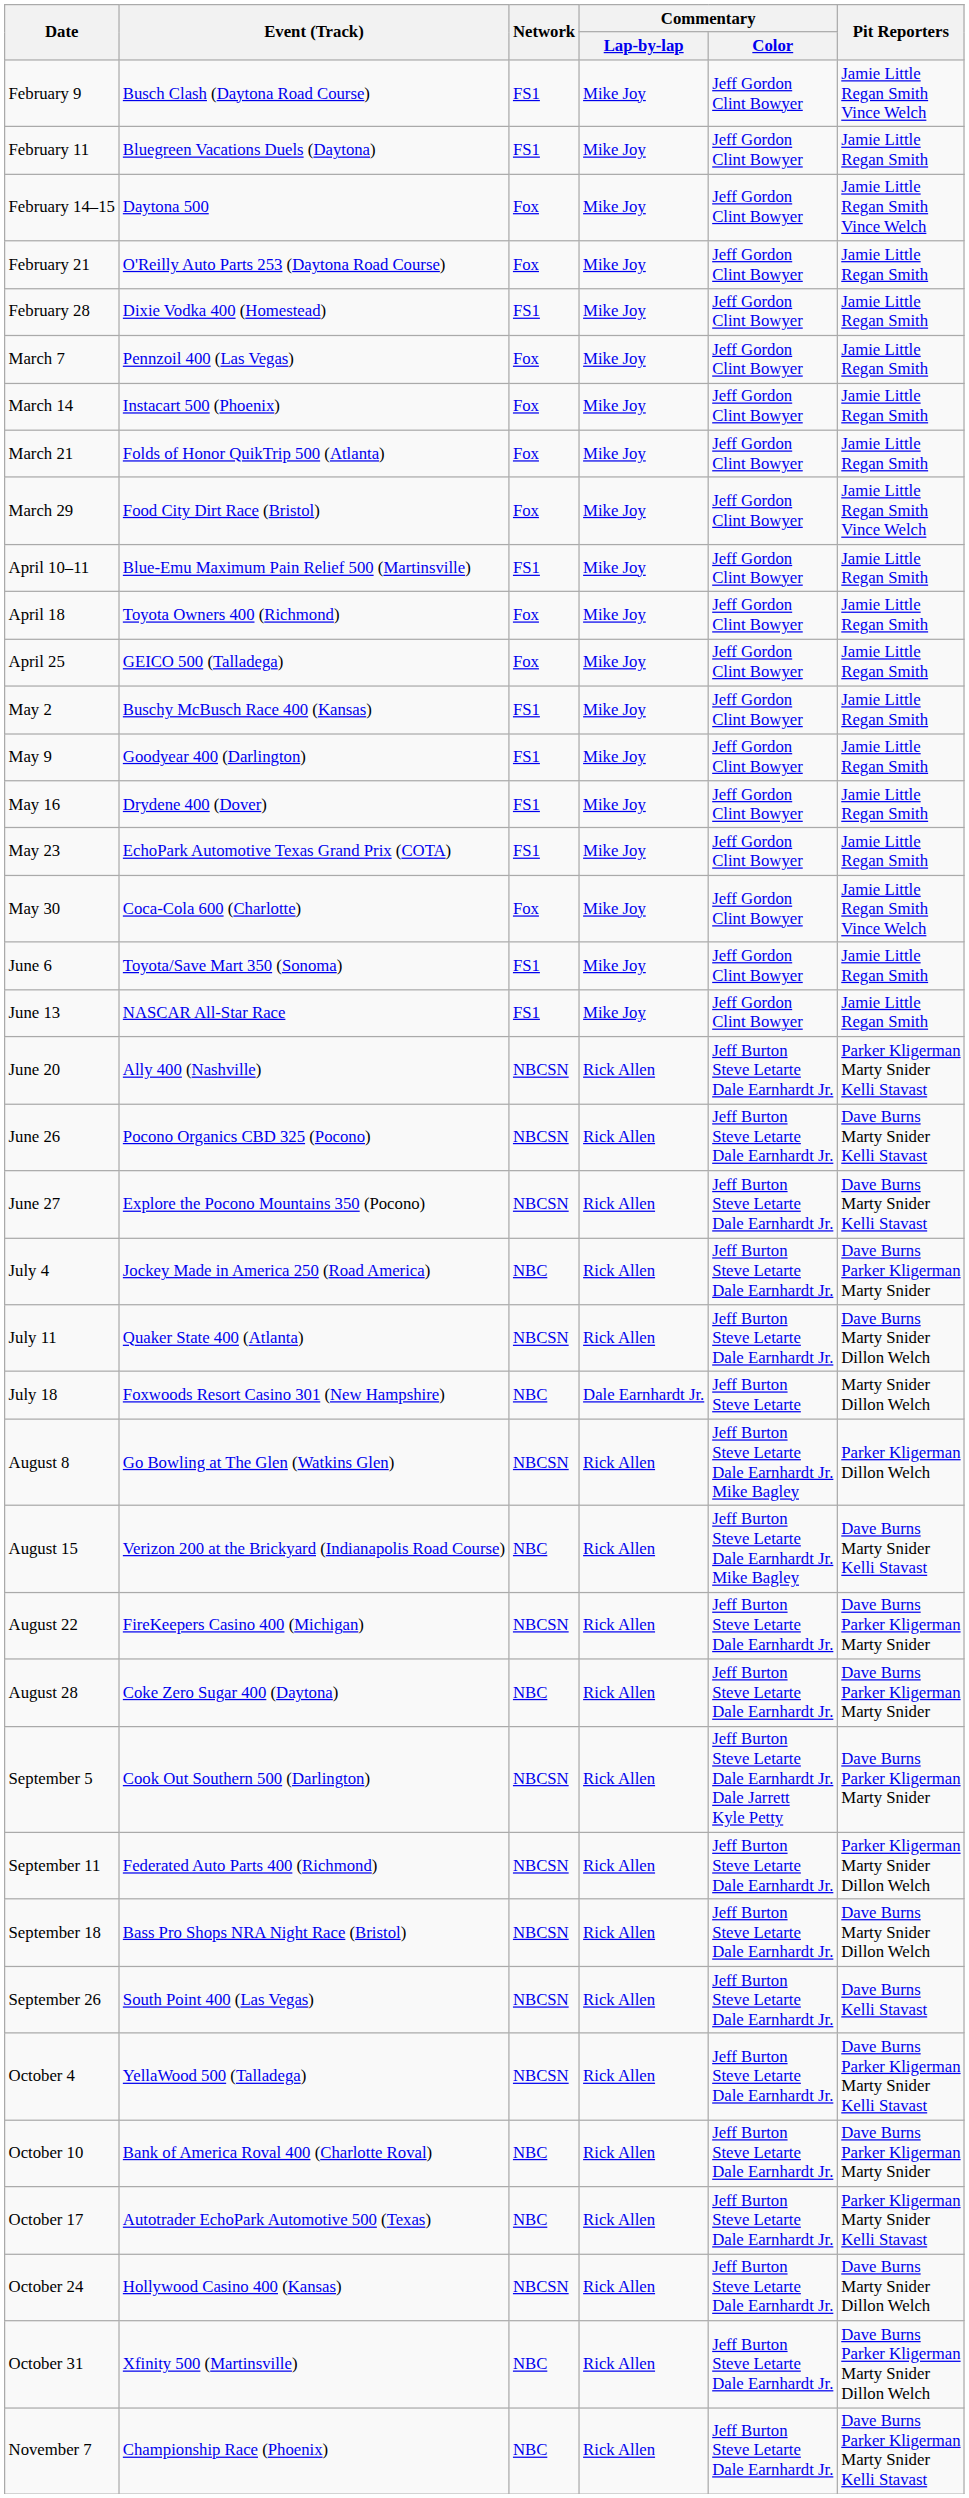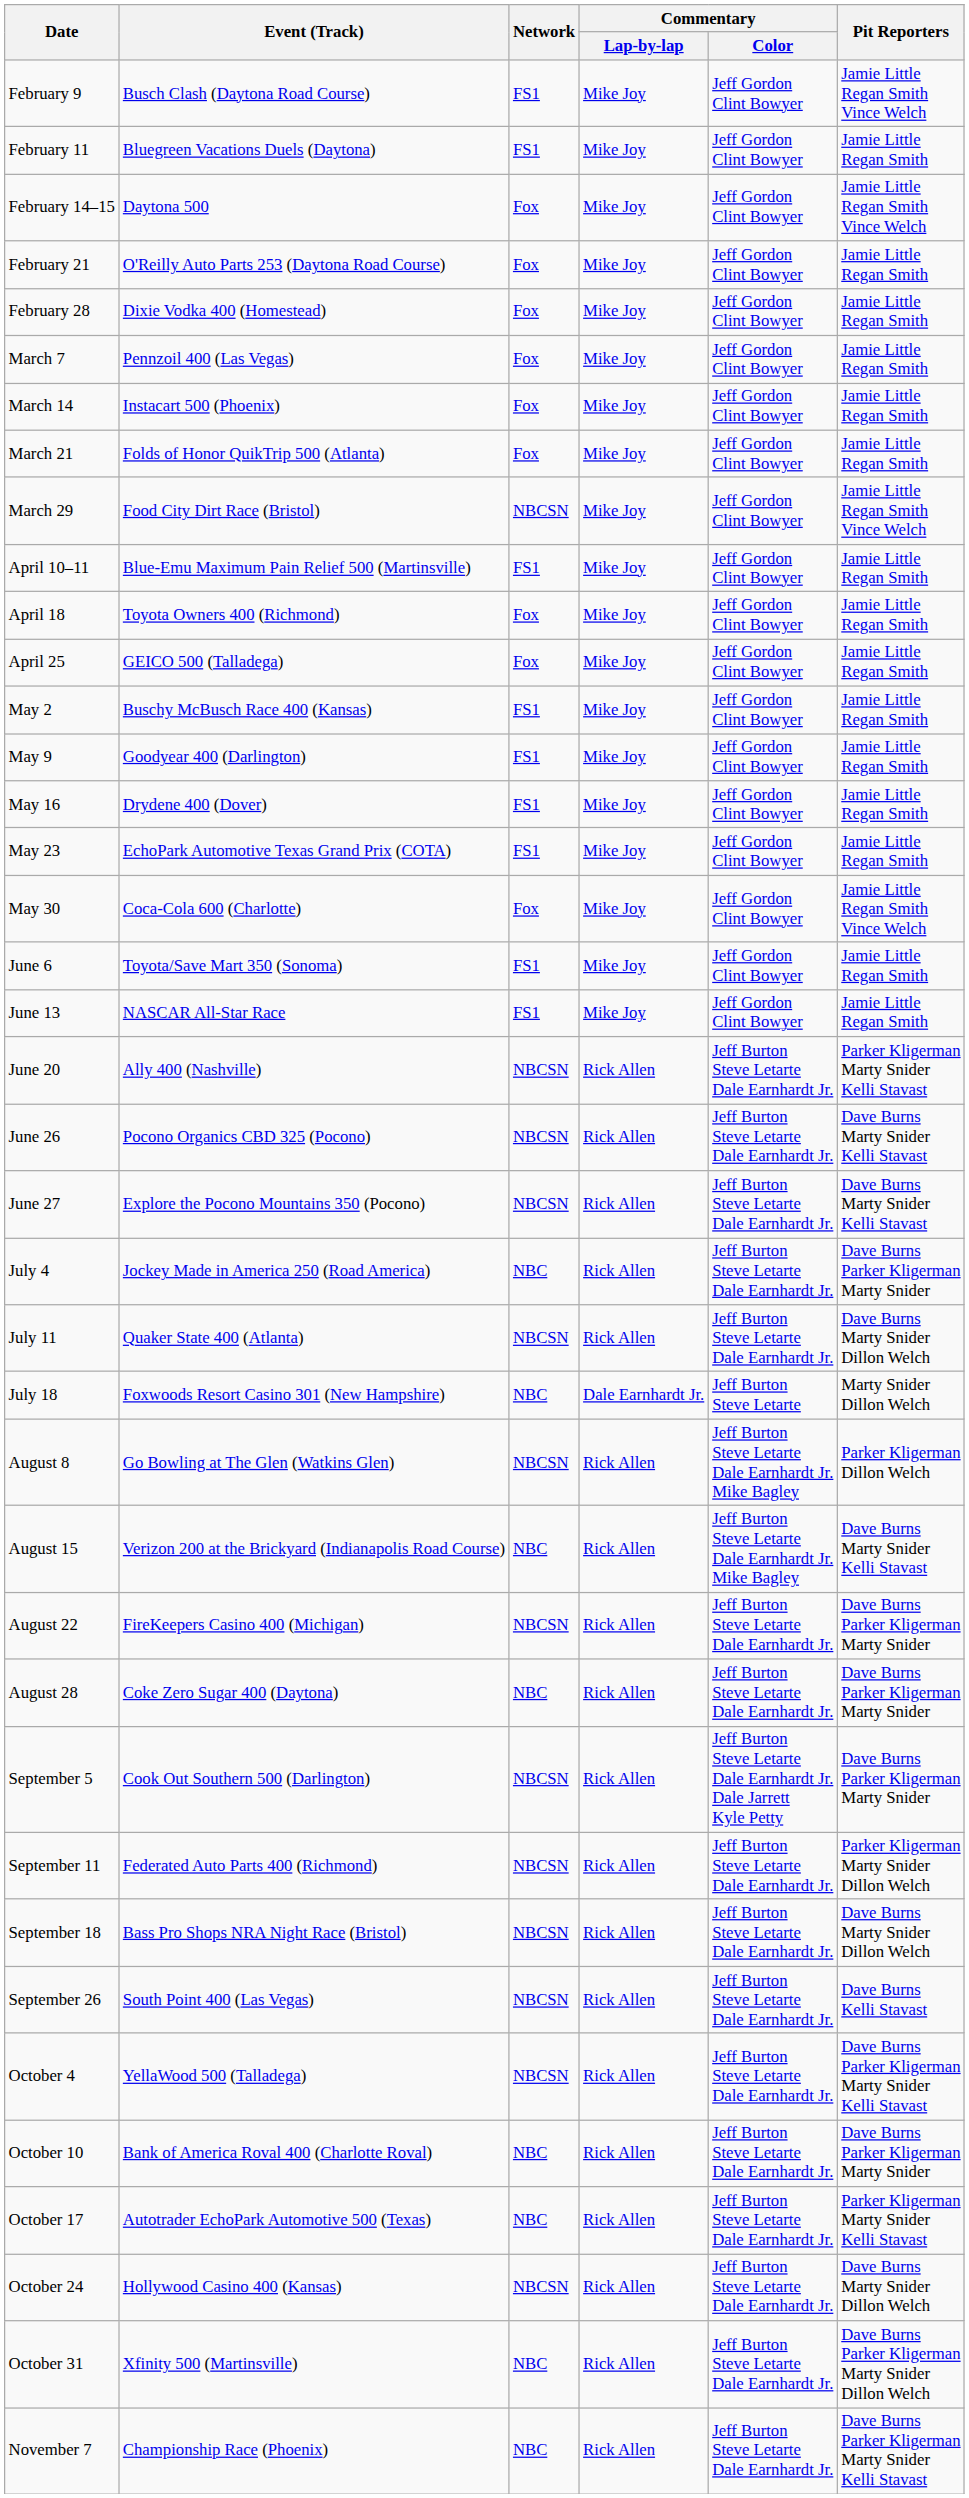 <table class="wikitable" style="font-size: 85%;">
 <tr>
 <th rowspan=2>Date</th>
 <th rowspan=2>Event (Track)</th>
 <th rowspan=2>Network</th>
 <th colspan=2>Commentary</th>
 <th rowspan=2>Pit Reporters</th>
 </tr>
 <tr>
 <th><a href='#'>Lap-by-lap</a></th>
 <th><a href='#'>Color</a></th>
 </tr>
 <tr>
 <td>February 9</td>
 <td><a href='#'>Busch Clash</a> (<a href='#'>Daytona Road Course</a>)</td>
 <td><a href='#'>FS1</a></td>
 <td><a href='#'>Mike Joy</a></td>
 <td><a href='#'>Jeff Gordon</a><br><a href='#'>Clint Bowyer</a></td>
 <td><a href='#'>Jamie Little</a><br><a href='#'>Regan Smith</a><br><a href='#'>Vince Welch</a></td>
 </tr>
 <tr>
 <td>February 11</td>
 <td><a href='#'>Bluegreen Vacations Duels</a> (<a href='#'>Daytona</a>)</td>
 <td><a href='#'>FS1</a></td>
 <td><a href='#'>Mike Joy</a></td>
 <td><a href='#'>Jeff Gordon</a><br><a href='#'>Clint Bowyer</a></td>
 <td><a href='#'>Jamie Little</a><br><a href='#'>Regan Smith</a></td>
 </tr>
 <tr>
 <td>February 14–15</td>
 <td><a href='#'>Daytona 500</a></td>
 <td><a href='#'>Fox</a></td>
 <td><a href='#'>Mike Joy</a></td>
 <td><a href='#'>Jeff Gordon</a><br><a href='#'>Clint Bowyer</a></td>
 <td><a href='#'>Jamie Little</a><br><a href='#'>Regan Smith</a><br><a href='#'>Vince Welch</a></td>
 </tr>
 <tr>
 <td>February 21</td>
 <td><a href='#'>O'Reilly Auto Parts 253</a> (<a href='#'>Daytona Road Course</a>)</td>
 <td><a href='#'>Fox</a></td>
 <td><a href='#'>Mike Joy</a></td>
 <td><a href='#'>Jeff Gordon</a><br><a href='#'>Clint Bowyer</a></td>
 <td><a href='#'>Jamie Little</a><br><a href='#'>Regan Smith</a></td>
 </tr>
 <tr>
 <td>February 28</td>
 <td><a href='#'>Dixie Vodka 400</a> (<a href='#'>Homestead</a>)</td>
-<td><a href='#'>FS1</a></td>
+<td><a href='#'>Fox</a></td>
 <td><a href='#'>Mike Joy</a></td>
 <td><a href='#'>Jeff Gordon</a><br><a href='#'>Clint Bowyer</a></td>
 <td><a href='#'>Jamie Little</a><br><a href='#'>Regan Smith</a></td>
 </tr>
 <tr>
 <td>March 7</td>
 <td><a href='#'>Pennzoil 400</a> (<a href='#'>Las Vegas</a>)</td>
 <td><a href='#'>Fox</a></td>
 <td><a href='#'>Mike Joy</a></td>
 <td><a href='#'>Jeff Gordon</a><br><a href='#'>Clint Bowyer</a></td>
 <td><a href='#'>Jamie Little</a><br><a href='#'>Regan Smith</a></td>
 </tr>
 <tr>
 <td>March 14</td>
 <td><a href='#'>Instacart 500</a> (<a href='#'>Phoenix</a>)</td>
 <td><a href='#'>Fox</a></td>
 <td><a href='#'>Mike Joy</a></td>
 <td><a href='#'>Jeff Gordon</a><br><a href='#'>Clint Bowyer</a></td>
 <td><a href='#'>Jamie Little</a><br><a href='#'>Regan Smith</a></td>
 </tr>
 <tr>
 <td>March 21</td>
 <td><a href='#'>Folds of Honor QuikTrip 500</a> (<a href='#'>Atlanta</a>)</td>
 <td><a href='#'>Fox</a></td>
 <td><a href='#'>Mike Joy</a></td>
 <td><a href='#'>Jeff Gordon</a><br><a href='#'>Clint Bowyer</a></td>
 <td><a href='#'>Jamie Little</a><br><a href='#'>Regan Smith</a></td>
 </tr>
 <tr>
 <td>March 29</td>
 <td><a href='#'>Food City Dirt Race</a> (<a href='#'>Bristol</a>)</td>
-<td><a href='#'>Fox</a></td>
+<td><a href='#'>NBCSN</a></td>
 <td><a href='#'>Mike Joy</a></td>
 <td><a href='#'>Jeff Gordon</a><br><a href='#'>Clint Bowyer</a></td>
 <td><a href='#'>Jamie Little</a><br><a href='#'>Regan Smith</a><br><a href='#'>Vince Welch</a></td>
 </tr>
 <tr>
 <td>April 10–11</td>
 <td><a href='#'>Blue-Emu Maximum Pain Relief 500</a> (<a href='#'>Martinsville</a>)</td>
 <td><a href='#'>FS1</a></td>
 <td><a href='#'>Mike Joy</a></td>
 <td><a href='#'>Jeff Gordon</a><br><a href='#'>Clint Bowyer</a></td>
 <td><a href='#'>Jamie Little</a><br><a href='#'>Regan Smith</a></td>
 </tr>
 <tr>
 <td>April 18</td>
 <td><a href='#'>Toyota Owners 400</a> (<a href='#'>Richmond</a>)</td>
 <td><a href='#'>Fox</a></td>
 <td><a href='#'>Mike Joy</a></td>
 <td><a href='#'>Jeff Gordon</a><br><a href='#'>Clint Bowyer</a></td>
 <td><a href='#'>Jamie Little</a><br><a href='#'>Regan Smith</a></td>
 </tr>
 <tr>
 <td>April 25</td>
 <td><a href='#'>GEICO 500</a> (<a href='#'>Talladega</a>)</td>
 <td><a href='#'>Fox</a></td>
 <td><a href='#'>Mike Joy</a></td>
 <td><a href='#'>Jeff Gordon</a><br><a href='#'>Clint Bowyer</a></td>
 <td><a href='#'>Jamie Little</a><br><a href='#'>Regan Smith</a></td>
 </tr>
 <tr>
 <td>May 2</td>
 <td><a href='#'>Buschy McBusch Race 400</a> (<a href='#'>Kansas</a>)</td>
 <td><a href='#'>FS1</a></td>
 <td><a href='#'>Mike Joy</a></td>
 <td><a href='#'>Jeff Gordon</a><br><a href='#'>Clint Bowyer</a></td>
 <td><a href='#'>Jamie Little</a><br><a href='#'>Regan Smith</a></td>
 </tr>
 <tr>
 <td>May 9</td>
 <td><a href='#'>Goodyear 400</a> (<a href='#'>Darlington</a>)</td>
 <td><a href='#'>FS1</a></td>
 <td><a href='#'>Mike Joy</a></td>
 <td><a href='#'>Jeff Gordon</a><br><a href='#'>Clint Bowyer</a></td>
 <td><a href='#'>Jamie Little</a><br><a href='#'>Regan Smith</a></td>
 </tr>
 <tr>
 <td>May 16</td>
 <td><a href='#'>Drydene 400</a> (<a href='#'>Dover</a>)</td>
 <td><a href='#'>FS1</a></td>
 <td><a href='#'>Mike Joy</a></td>
 <td><a href='#'>Jeff Gordon</a><br><a href='#'>Clint Bowyer</a></td>
 <td><a href='#'>Jamie Little</a><br><a href='#'>Regan Smith</a></td>
 </tr>
 <tr>
 <td>May 23</td>
 <td><a href='#'>EchoPark Automotive Texas Grand Prix</a> (<a href='#'>COTA</a>)</td>
 <td><a href='#'>FS1</a></td>
 <td><a href='#'>Mike Joy</a></td>
 <td><a href='#'>Jeff Gordon</a><br><a href='#'>Clint Bowyer</a></td>
 <td><a href='#'>Jamie Little</a><br><a href='#'>Regan Smith</a></td>
 </tr>
 <tr>
 <td>May 30</td>
 <td><a href='#'>Coca-Cola 600</a> (<a href='#'>Charlotte</a>)</td>
 <td><a href='#'>Fox</a></td>
 <td><a href='#'>Mike Joy</a></td>
 <td><a href='#'>Jeff Gordon</a><br><a href='#'>Clint Bowyer</a></td>
 <td><a href='#'>Jamie Little</a><br><a href='#'>Regan Smith</a><br><a href='#'>Vince Welch</a></td>
 </tr>
 <tr>
 <td>June 6</td>
 <td><a href='#'>Toyota/Save Mart 350</a> (<a href='#'>Sonoma</a>)</td>
 <td><a href='#'>FS1</a></td>
 <td><a href='#'>Mike Joy</a></td>
 <td><a href='#'>Jeff Gordon</a><br><a href='#'>Clint Bowyer</a></td>
 <td><a href='#'>Jamie Little</a><br><a href='#'>Regan Smith</a></td>
 </tr>
 <tr>
 <td>June 13</td>
 <td><a href='#'>NASCAR All-Star Race</a></td>
 <td><a href='#'>FS1</a></td>
 <td><a href='#'>Mike Joy</a></td>
 <td><a href='#'>Jeff Gordon</a><br><a href='#'>Clint Bowyer</a></td>
 <td><a href='#'>Jamie Little</a><br><a href='#'>Regan Smith</a></td>
 </tr>
 <tr>
 <td>June 20</td>
 <td><a href='#'>Ally 400</a> (<a href='#'>Nashville</a>)</td>
 <td><a href='#'>NBCSN</a></td>
 <td><a href='#'>Rick Allen</a></td>
 <td><a href='#'>Jeff Burton</a><br><a href='#'>Steve Letarte</a><br><a href='#'>Dale Earnhardt Jr.</a></td>
 <td><a href='#'>Parker Kligerman</a><br>Marty Snider<br><a href='#'>Kelli Stavast</a></td>
 </tr>
 <tr>
 <td>June 26</td>
 <td><a href='#'>Pocono Organics CBD 325</a> (<a href='#'>Pocono</a>)</td>
 <td><a href='#'>NBCSN</a></td>
 <td><a href='#'>Rick Allen</a></td>
 <td><a href='#'>Jeff Burton</a><br><a href='#'>Steve Letarte</a><br><a href='#'>Dale Earnhardt Jr.</a></td>
 <td><a href='#'>Dave Burns</a><br>Marty Snider<br><a href='#'>Kelli Stavast</a></td>
 </tr>
 <tr>
 <td>June 27</td>
 <td><a href='#'>Explore the Pocono Mountains 350</a> (Pocono)</td>
 <td><a href='#'>NBCSN</a></td>
 <td><a href='#'>Rick Allen</a></td>
 <td><a href='#'>Jeff Burton</a><br><a href='#'>Steve Letarte</a><br><a href='#'>Dale Earnhardt Jr.</a></td>
 <td><a href='#'>Dave Burns</a><br>Marty Snider<br><a href='#'>Kelli Stavast</a></td>
 </tr>
 <tr>
 <td>July 4</td>
 <td><a href='#'>Jockey Made in America 250</a> (<a href='#'>Road America</a>)</td>
 <td><a href='#'>NBC</a></td>
 <td><a href='#'>Rick Allen</a></td>
 <td><a href='#'>Jeff Burton</a><br><a href='#'>Steve Letarte</a><br><a href='#'>Dale Earnhardt Jr.</a></td>
 <td><a href='#'>Dave Burns</a><br><a href='#'>Parker Kligerman</a><br>Marty Snider</td>
 </tr>
 <tr>
 <td>July 11</td>
 <td><a href='#'>Quaker State 400</a> (<a href='#'>Atlanta</a>)</td>
 <td><a href='#'>NBCSN</a></td>
 <td><a href='#'>Rick Allen</a></td>
 <td><a href='#'>Jeff Burton</a><br><a href='#'>Steve Letarte</a><br><a href='#'>Dale Earnhardt Jr.</a></td>
 <td><a href='#'>Dave Burns</a><br>Marty Snider<br>Dillon Welch</td>
 </tr>
 <tr>
 <td>July 18</td>
 <td><a href='#'>Foxwoods Resort Casino 301</a> (<a href='#'>New Hampshire</a>)</td>
 <td><a href='#'>NBC</a></td>
 <td><a href='#'>Dale Earnhardt Jr.</a></td>
 <td><a href='#'>Jeff Burton</a><br><a href='#'>Steve Letarte</a></td>
 <td>Marty Snider<br>Dillon Welch</td>
 </tr>
 <tr>
 <td>August 8</td>
 <td><a href='#'>Go Bowling at The Glen</a> (<a href='#'>Watkins Glen</a>)</td>
 <td><a href='#'>NBCSN</a></td>
 <td><a href='#'>Rick Allen</a></td>
 <td><a href='#'>Jeff Burton</a><br><a href='#'>Steve Letarte</a><br><a href='#'>Dale Earnhardt Jr.</a><br><a href='#'>Mike Bagley</a></td>
 <td><a href='#'>Parker Kligerman</a><br>Dillon Welch</td>
 </tr>
 <tr>
 <td>August 15</td>
 <td><a href='#'>Verizon 200 at the Brickyard</a> (<a href='#'>Indianapolis Road Course</a>)</td>
 <td><a href='#'>NBC</a></td>
 <td><a href='#'>Rick Allen</a></td>
 <td><a href='#'>Jeff Burton</a><br><a href='#'>Steve Letarte</a><br><a href='#'>Dale Earnhardt Jr.</a><br><a href='#'>Mike Bagley</a></td>
 <td><a href='#'>Dave Burns</a><br>Marty Snider<br><a href='#'>Kelli Stavast</a></td>
 </tr>
 <tr>
 <td>August 22</td>
 <td><a href='#'>FireKeepers Casino 400</a> (<a href='#'>Michigan</a>)</td>
 <td><a href='#'>NBCSN</a></td>
 <td><a href='#'>Rick Allen</a></td>
 <td><a href='#'>Jeff Burton</a><br><a href='#'>Steve Letarte</a><br><a href='#'>Dale Earnhardt Jr.</a></td>
 <td><a href='#'>Dave Burns</a><br><a href='#'>Parker Kligerman</a><br>Marty Snider</td>
 </tr>
 <tr>
 <td>August 28</td>
 <td><a href='#'>Coke Zero Sugar 400</a> (<a href='#'>Daytona</a>)</td>
 <td><a href='#'>NBC</a></td>
 <td><a href='#'>Rick Allen</a></td>
 <td><a href='#'>Jeff Burton</a><br><a href='#'>Steve Letarte</a><br><a href='#'>Dale Earnhardt Jr.</a></td>
 <td><a href='#'>Dave Burns</a><br><a href='#'>Parker Kligerman</a><br>Marty Snider</td>
 </tr>
 <tr>
 <td>September 5</td>
 <td><a href='#'>Cook Out Southern 500</a> (<a href='#'>Darlington</a>)</td>
 <td><a href='#'>NBCSN</a></td>
 <td><a href='#'>Rick Allen</a></td>
 <td><a href='#'>Jeff Burton</a><br><a href='#'>Steve Letarte</a><br><a href='#'>Dale Earnhardt Jr.</a><br><a href='#'>Dale Jarrett</a><br><a href='#'>Kyle Petty</a></td>
 <td><a href='#'>Dave Burns</a><br><a href='#'>Parker Kligerman</a><br>Marty Snider</td>
 </tr>
 <tr>
 <td>September 11</td>
 <td><a href='#'>Federated Auto Parts 400</a> (<a href='#'>Richmond</a>)</td>
 <td><a href='#'>NBCSN</a></td>
 <td><a href='#'>Rick Allen</a></td>
 <td><a href='#'>Jeff Burton</a><br><a href='#'>Steve Letarte</a><br><a href='#'>Dale Earnhardt Jr.</a></td>
 <td><a href='#'>Parker Kligerman</a><br>Marty Snider<br>Dillon Welch</td>
 </tr>
 <tr>
 <td>September 18</td>
 <td><a href='#'>Bass Pro Shops NRA Night Race</a> (<a href='#'>Bristol</a>)</td>
 <td><a href='#'>NBCSN</a></td>
 <td><a href='#'>Rick Allen</a></td>
 <td><a href='#'>Jeff Burton</a><br><a href='#'>Steve Letarte</a><br><a href='#'>Dale Earnhardt Jr.</a></td>
 <td><a href='#'>Dave Burns</a><br>Marty Snider<br>Dillon Welch</td>
 </tr>
 <tr>
 <td>September 26</td>
 <td><a href='#'>South Point 400</a> (<a href='#'>Las Vegas</a>)</td>
 <td><a href='#'>NBCSN</a></td>
 <td><a href='#'>Rick Allen</a></td>
 <td><a href='#'>Jeff Burton</a><br><a href='#'>Steve Letarte</a><br><a href='#'>Dale Earnhardt Jr.</a></td>
 <td><a href='#'>Dave Burns</a><br><a href='#'>Kelli Stavast</a></td>
 </tr>
 <tr>
 <td>October 4</td>
 <td><a href='#'>YellaWood 500</a> (<a href='#'>Talladega</a>)</td>
 <td><a href='#'>NBCSN</a></td>
 <td><a href='#'>Rick Allen</a></td>
 <td><a href='#'>Jeff Burton</a><br><a href='#'>Steve Letarte</a><br><a href='#'>Dale Earnhardt Jr.</a></td>
 <td><a href='#'>Dave Burns</a><br><a href='#'>Parker Kligerman</a><br>Marty Snider<br><a href='#'>Kelli Stavast</a></td>
 </tr>
 <tr>
 <td>October 10</td>
 <td><a href='#'>Bank of America Roval 400</a> (<a href='#'>Charlotte Roval</a>)</td>
 <td><a href='#'>NBC</a></td>
 <td><a href='#'>Rick Allen</a></td>
 <td><a href='#'>Jeff Burton</a><br><a href='#'>Steve Letarte</a><br><a href='#'>Dale Earnhardt Jr.</a></td>
 <td><a href='#'>Dave Burns</a><br><a href='#'>Parker Kligerman</a><br>Marty Snider</td>
 </tr>
 <tr>
 <td>October 17</td>
 <td><a href='#'>Autotrader EchoPark Automotive 500</a> (<a href='#'>Texas</a>)</td>
 <td><a href='#'>NBC</a></td>
 <td><a href='#'>Rick Allen</a></td>
 <td><a href='#'>Jeff Burton</a><br><a href='#'>Steve Letarte</a><br><a href='#'>Dale Earnhardt Jr.</a></td>
 <td><a href='#'>Parker Kligerman</a><br>Marty Snider<br><a href='#'>Kelli Stavast</a></td>
 </tr>
 <tr>
 <td>October 24</td>
 <td><a href='#'>Hollywood Casino 400</a> (<a href='#'>Kansas</a>)</td>
 <td><a href='#'>NBCSN</a></td>
 <td><a href='#'>Rick Allen</a></td>
 <td><a href='#'>Jeff Burton</a><br><a href='#'>Steve Letarte</a><br><a href='#'>Dale Earnhardt Jr.</a></td>
 <td><a href='#'>Dave Burns</a><br>Marty Snider<br>Dillon Welch</td>
 </tr>
 <tr>
 <td>October 31</td>
 <td><a href='#'>Xfinity 500</a> (<a href='#'>Martinsville</a>)</td>
 <td><a href='#'>NBC</a></td>
 <td><a href='#'>Rick Allen</a></td>
 <td><a href='#'>Jeff Burton</a><br><a href='#'>Steve Letarte</a><br><a href='#'>Dale Earnhardt Jr.</a></td>
 <td><a href='#'>Dave Burns</a><br><a href='#'>Parker Kligerman</a><br>Marty Snider<br>Dillon Welch</td>
 </tr>
 <tr>
 <td>November 7</td>
 <td><a href='#'>Championship Race</a> (<a href='#'>Phoenix</a>)</td>
 <td><a href='#'>NBC</a></td>
 <td><a href='#'>Rick Allen</a></td>
 <td><a href='#'>Jeff Burton</a><br><a href='#'>Steve Letarte</a><br><a href='#'>Dale Earnhardt Jr.</a></td>
 <td><a href='#'>Dave Burns</a><br><a href='#'>Parker Kligerman</a><br>Marty Snider<br><a href='#'>Kelli Stavast</a></td>
 </tr>
 </table>
